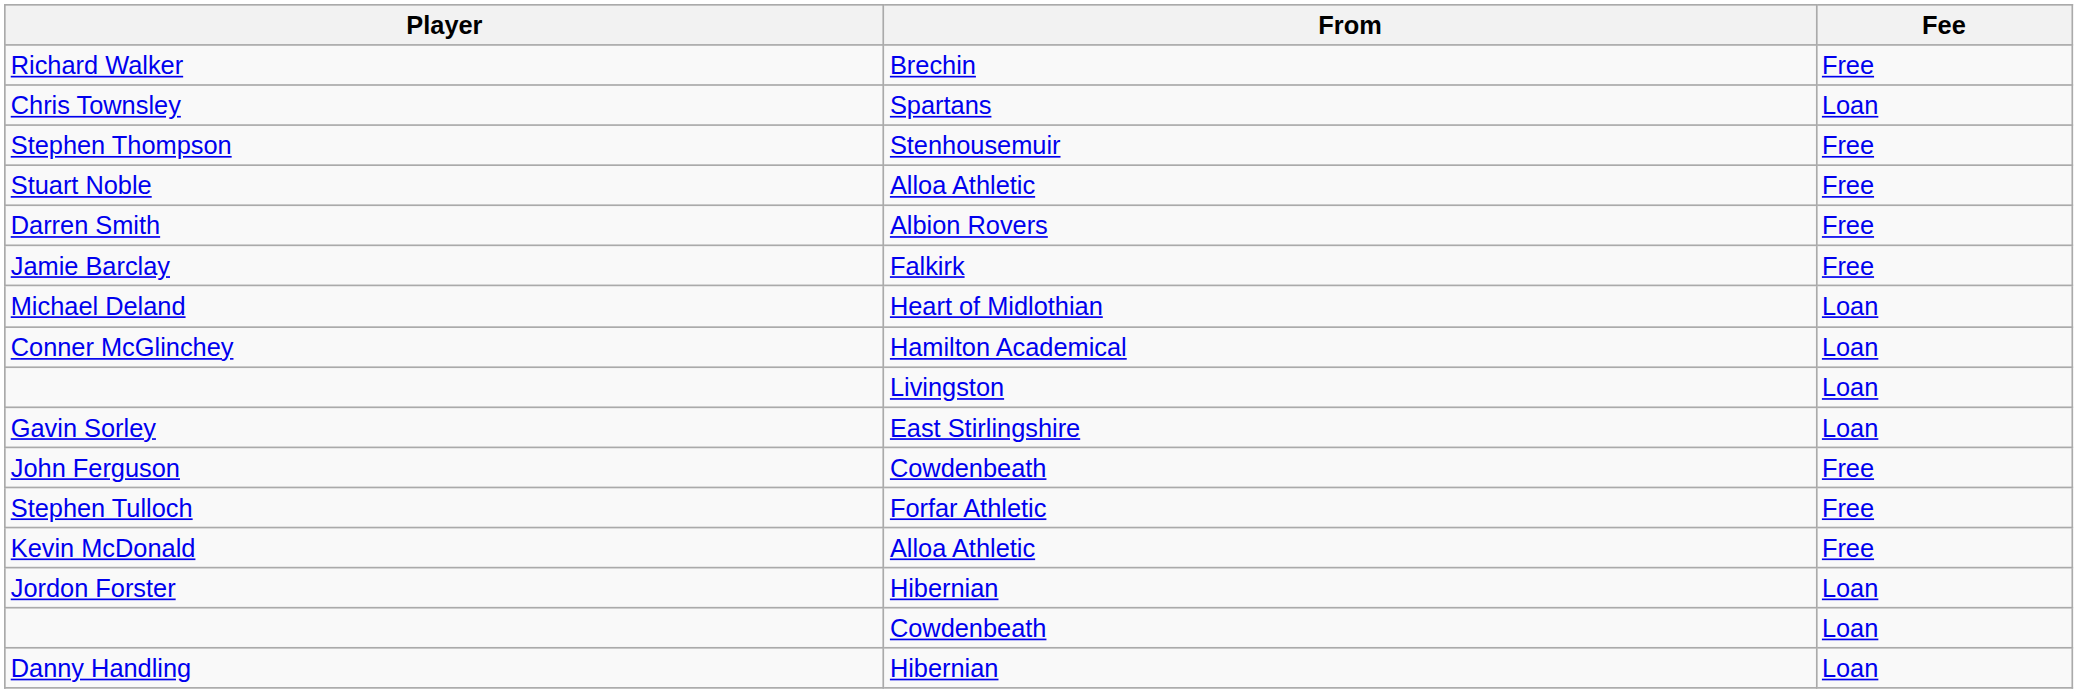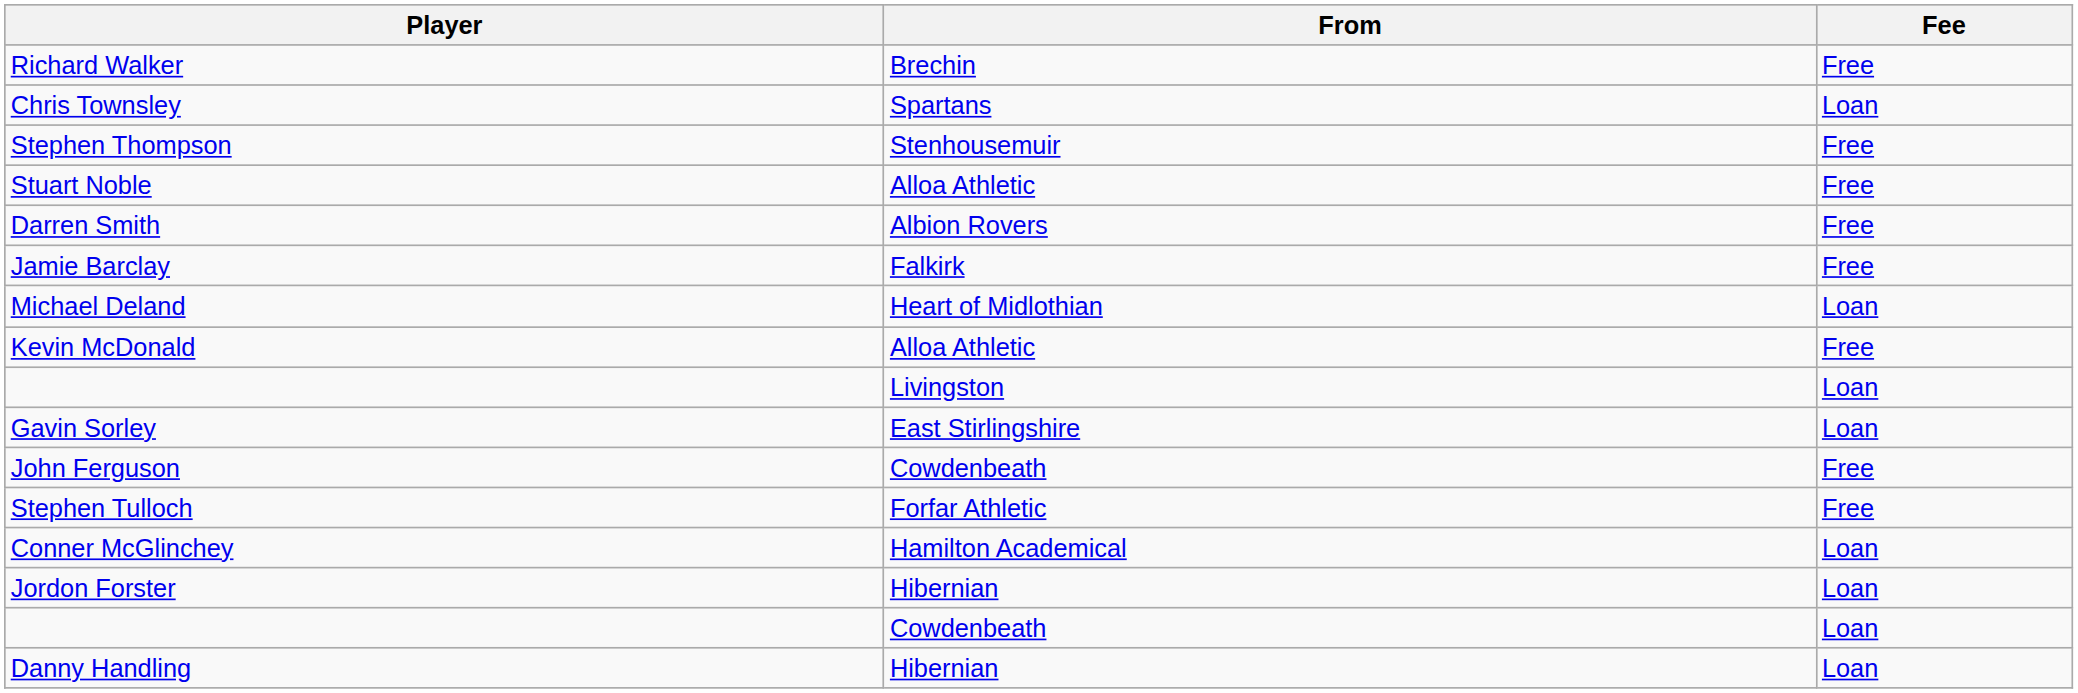 <table class="wikitable" style="text-align:center; font-size:95%;width:98%; text-align:left">
 <tr>
 <th>Player</th>
 <th>From</th>
 <th>Fee</th>
 </tr>
 <tr>
 <td> <a href='#'>Richard Walker</a></td>
 <td> <a href='#'>Brechin</a></td>
 <td><a href='#'>Free</a></td>
 </tr>
 <tr>
 <td> <a href='#'>Chris Townsley</a></td>
 <td> <a href='#'>Spartans</a></td>
 <td><a href='#'>Loan</a></td>
 </tr>
 <tr>
 <td> <a href='#'>Stephen Thompson</a></td>
 <td> <a href='#'>Stenhousemuir</a></td>
 <td><a href='#'>Free</a></td>
 </tr>
 <tr>
 <td> <a href='#'>Stuart Noble</a></td>
 <td> <a href='#'>Alloa Athletic</a></td>
 <td><a href='#'>Free</a></td>
 </tr>
 <tr>
 <td> <a href='#'>Darren Smith</a></td>
 <td> <a href='#'>Albion Rovers</a></td>
 <td><a href='#'>Free</a></td>
 </tr>
 <tr>
 <td> <a href='#'>Jamie Barclay</a></td>
 <td> <a href='#'>Falkirk</a></td>
 <td><a href='#'>Free</a></td>
 </tr>
 <tr>
 <td> <a href='#'>Michael Deland</a></td>
 <td> <a href='#'>Heart of Midlothian</a></td>
 <td><a href='#'>Loan</a></td>
 </tr>
 <tr>
-<td> <a href='#'>Conner McGlinchey</a></td>
-<td> <a href='#'>Hamilton Academical</a></td>
-<td><a href='#'>Loan</a></td>
+<td> <a href='#'>Kevin McDonald</a></td>
+<td> <a href='#'>Alloa Athletic</a></td>
+<td><a href='#'>Free</a></td>
 </tr>
 <tr>
 <td> </td>
 <td> <a href='#'>Livingston</a></td>
 <td><a href='#'>Loan</a></td>
 </tr>
 <tr>
 <td> <a href='#'>Gavin Sorley</a></td>
 <td> <a href='#'>East Stirlingshire</a></td>
 <td><a href='#'>Loan</a></td>
 </tr>
 <tr>
 <td> <a href='#'>John Ferguson</a></td>
 <td> <a href='#'>Cowdenbeath</a></td>
 <td><a href='#'>Free</a></td>
 </tr>
 <tr>
 <td> <a href='#'>Stephen Tulloch</a></td>
 <td> <a href='#'>Forfar Athletic</a></td>
 <td><a href='#'>Free</a></td>
 </tr>
 <tr>
-<td> <a href='#'>Kevin McDonald</a></td>
-<td> <a href='#'>Alloa Athletic</a></td>
-<td><a href='#'>Free</a></td>
+<td> <a href='#'>Conner McGlinchey</a></td>
+<td> <a href='#'>Hamilton Academical</a></td>
+<td><a href='#'>Loan</a></td>
 </tr>
 <tr>
 <td> <a href='#'>Jordon Forster</a></td>
 <td> <a href='#'>Hibernian</a></td>
 <td><a href='#'>Loan</a></td>
 </tr>
 <tr>
 <td> </td>
 <td> <a href='#'>Cowdenbeath</a></td>
 <td><a href='#'>Loan</a></td>
 </tr>
 <tr>
 <td> <a href='#'>Danny Handling</a></td>
 <td> <a href='#'>Hibernian</a></td>
 <td><a href='#'>Loan</a></td>
 </tr>
 </table>
